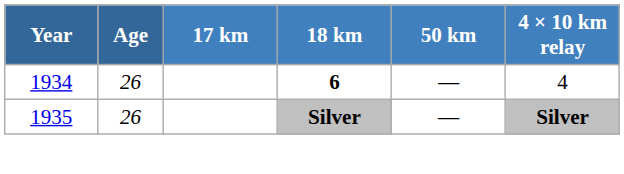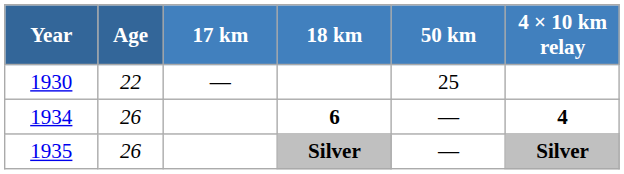 <table class="wikitable" style="font-size:95%; text-align:center; border:grey solid 1px; border-collapse:collapse; background:#ffffff;">
 <tr>
 <th style="background-color:#369; color:white; width:60px;"> Year </th>
 <th style="background-color:#369; color:white; width:40px;"> Age </th>
 <th style="background-color:#4180be; color:white; width:75px;"> 17 km </th>
 <th style="background-color:#4180be; color:white; width:75px;"> 18 km </th>
 <th style="background-color:#4180be; color:white; width:75px;"> 50 km </th>
 <th style="background-color:#4180be; color:white; width:75px;"> 4 × 10 km <br> relay </th>
 </tr>
 <tr>
+<td><a href='#'>1930</a></td>
+<td><em>22</em></td>
+<td>—</td>
+<td></td>
+<td>25</td>
+<td></td>
+</tr>
+<tr>
 <td><a href='#'>1934</a></td>
 <td><em>26</em></td>
 <td></td>
 <td><strong>6</strong></td>
 <td>—</td>
-<td>4</td>
+<td><strong>4</strong></td>
 </tr>
 <tr>
 <td><a href='#'>1935</a></td>
 <td><em>26</em></td>
 <td></td>
 <td style="background:silver;"><strong>Silver</strong></td>
 <td>—</td>
 <td style="background:silver;"><strong>Silver</strong></td>
 </tr>
 </table>
